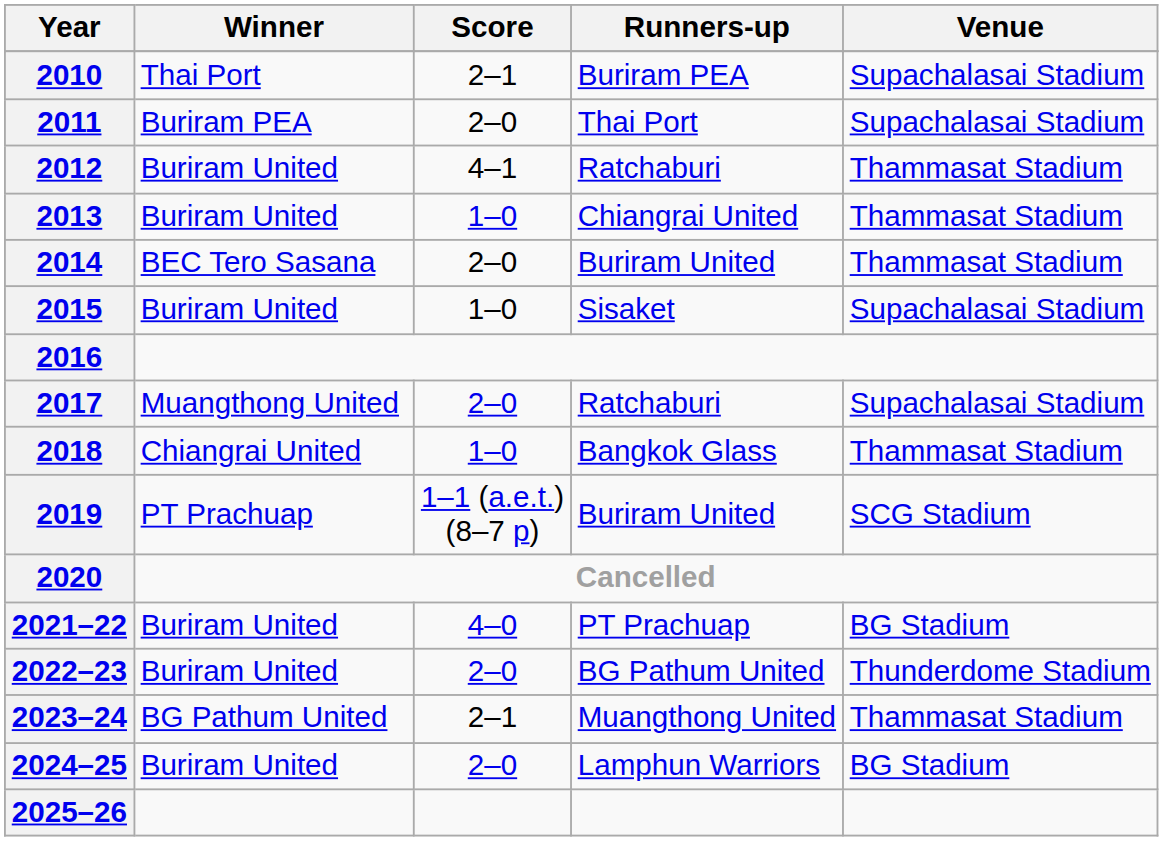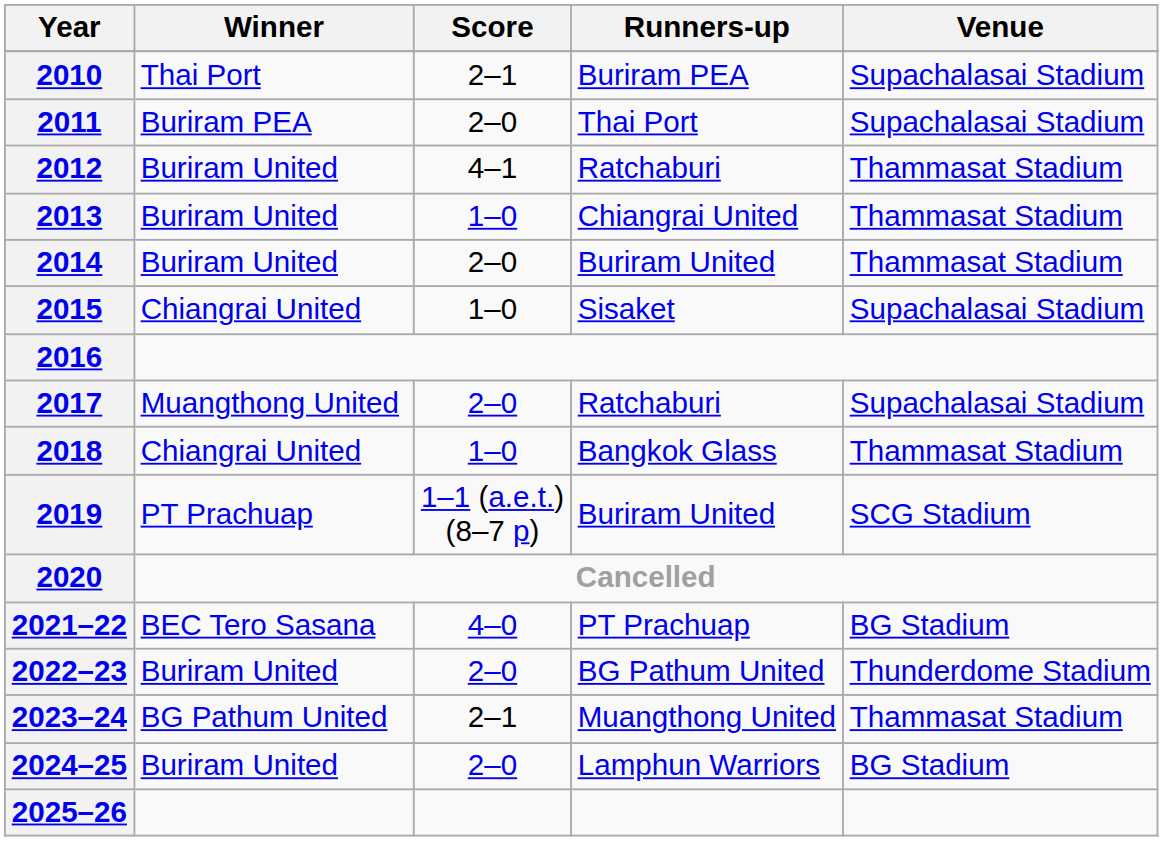 <table class="wikitable">
 <tr>
 <th scope=col>Year</th>
 <th scope=col>Winner</th>
 <th scope=col class="unsortable">Score</th>
 <th scope=col>Runners-up</th>
 <th scope=col>Venue</th>
 </tr>
 <tr style="background: #DFE6EF;">
 </tr>
 <tr>
 <th scope=row style=text-align:center><a href='#'>2010</a></th>
 <td><a href='#'>Thai Port</a></td>
 <td align=center>2–1</td>
 <td><a href='#'>Buriram PEA</a></td>
 <td><a href='#'>Supachalasai Stadium</a></td>
 </tr>
 <tr>
 <th scope=row style=text-align:center><a href='#'>2011</a></th>
 <td><a href='#'>Buriram PEA</a></td>
 <td align=center>2–0</td>
 <td><a href='#'>Thai Port</a></td>
 <td><a href='#'>Supachalasai Stadium</a></td>
 </tr>
 <tr>
 <th scope=row style=text-align:center><a href='#'>2012</a></th>
 <td><a href='#'>Buriram United</a> </td>
 <td align=center>4–1</td>
 <td><a href='#'>Ratchaburi</a></td>
 <td><a href='#'>Thammasat Stadium</a></td>
 </tr>
 <tr>
 <th scope=row style=text-align:center><a href='#'>2013</a></th>
 <td><a href='#'>Buriram United</a> </td>
 <td align=center><a href='#'>1–0</a></td>
 <td><a href='#'>Chiangrai United</a></td>
 <td><a href='#'>Thammasat Stadium</a></td>
 </tr>
 <tr>
 <th scope=row style=text-align:center><a href='#'>2014</a></th>
-<td><a href='#'>BEC Tero Sasana</a></td>
+<td><a href='#'>Buriram United</a> </td>
 <td align=center>2–0</td>
 <td><a href='#'>Buriram United</a></td>
 <td><a href='#'>Thammasat Stadium</a></td>
 </tr>
 <tr>
 <th scope=row style=text-align:center><a href='#'>2015</a></th>
-<td><a href='#'>Buriram United</a> </td>
+<td><a href='#'>Chiangrai United</a></td>
 <td align=center>1–0</td>
 <td><a href='#'>Sisaket</a></td>
 <td><a href='#'>Supachalasai Stadium</a></td>
 </tr>
 <tr>
 <th scope=row style=text-align:center><a href='#'>2016</a></th>
 <td colspan=4></td>
 </tr>
 <tr>
 <th scope=row style=text-align:center><a href='#'>2017</a></th>
 <td><a href='#'>Muangthong United</a> </td>
 <td align=center><a href='#'>2–0</a></td>
 <td><a href='#'>Ratchaburi</a></td>
 <td><a href='#'>Supachalasai Stadium</a></td>
 </tr>
 <tr>
 <th scope=row style=text-align:center><a href='#'>2018</a></th>
 <td><a href='#'>Chiangrai United</a></td>
 <td align=center><a href='#'>1–0</a></td>
 <td><a href='#'>Bangkok Glass</a></td>
 <td><a href='#'>Thammasat Stadium</a></td>
 </tr>
 <tr>
 <th scope=row style=text-align:center><a href='#'>2019</a></th>
 <td><a href='#'>PT Prachuap</a></td>
 <td align=center><a href='#'>1–1</a> (<a href='#'>a.e.t.</a>)<br>(8–7 <a href='#'>p</a>)</td>
 <td><a href='#'>Buriram United</a></td>
 <td><a href='#'>SCG Stadium</a></td>
 </tr>
 <tr>
 <th scope=row style=text-align:center><a href='#'>2020</a></th>
 <td colspan="4" style="text-align:center; color:#A0A0A0;"><strong>Cancelled</strong></td>
 </tr>
 <tr>
 <th scope=row style=text-align:center><a href='#'>2021–22</a></th>
-<td><a href='#'>Buriram United</a> </td>
+<td><a href='#'>BEC Tero Sasana</a></td>
 <td align=center><a href='#'>4–0</a></td>
 <td><a href='#'>PT Prachuap</a></td>
 <td><a href='#'>BG Stadium</a></td>
 </tr>
 <tr>
 <th scope=row style=text-align:center><a href='#'>2022–23</a></th>
 <td><a href='#'>Buriram United</a> </td>
 <td align=center><a href='#'>2–0</a></td>
 <td><a href='#'>BG Pathum United</a></td>
 <td><a href='#'>Thunderdome Stadium</a></td>
 </tr>
 <tr>
 <th scope=row style=text-align:center><a href='#'>2023–24</a></th>
 <td><a href='#'>BG Pathum United</a></td>
 <td align=center>2–1</td>
 <td><a href='#'>Muangthong United</a></td>
 <td><a href='#'>Thammasat Stadium</a></td>
 </tr>
 <tr>
 <th scope=row style=text-align:center><a href='#'>2024–25</a></th>
 <td><a href='#'>Buriram United</a> </td>
 <td align=center><a href='#'>2–0</a></td>
 <td><a href='#'>Lamphun Warriors</a></td>
 <td><a href='#'>BG Stadium</a></td>
 </tr>
 <tr>
 <th scope=row style=text-align:center><a href='#'>2025–26</a></th>
 <td></td>
 <td></td>
 <td></td>
 </tr>
 </table>
